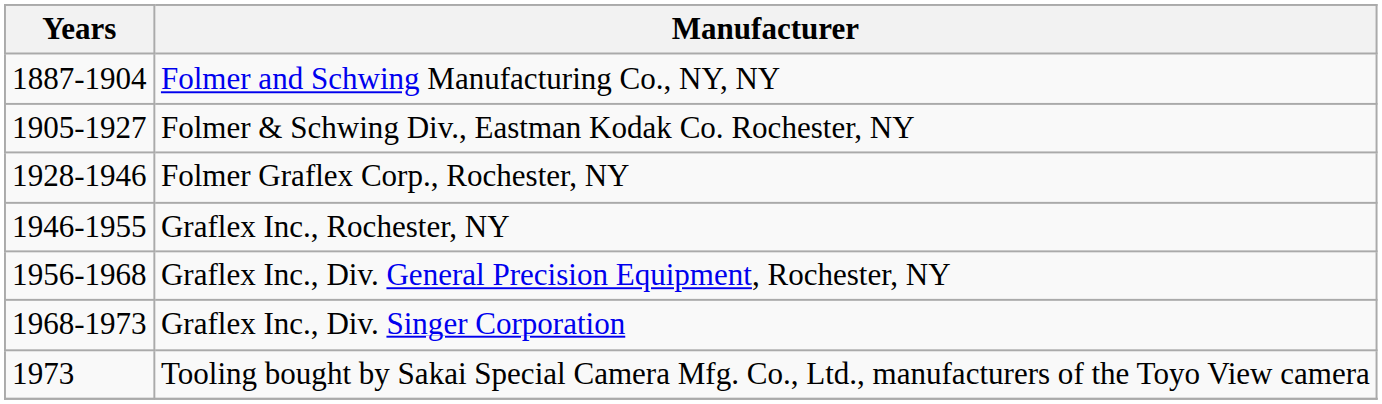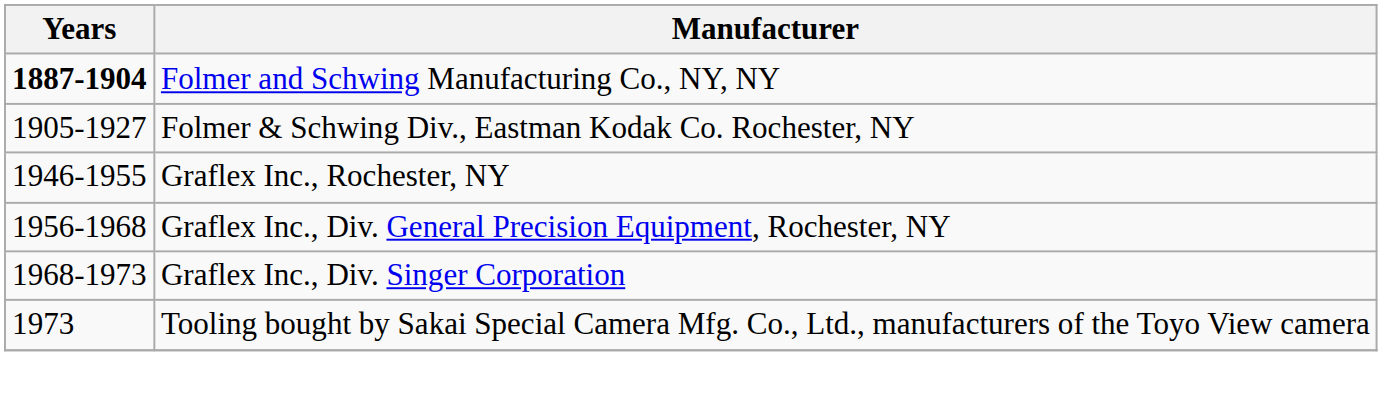 <table class="wikitable">
 <tr>
 <th>Years</th>
 <th>Manufacturer</th>
 </tr>
 <tr>
-<td>1887-1904</td>
+<td><strong>1887-1904</strong></td>
 <td><a href='#'>Folmer and Schwing</a> Manufacturing Co., NY, NY</td>
 </tr>
 <tr>
 <td>1905-1927</td>
 <td>Folmer & Schwing Div., Eastman Kodak Co. Rochester, NY</td>
-</tr>
-<tr>
-<td>1928-1946</td>
-<td>Folmer Graflex Corp., Rochester, NY</td>
 </tr>
 <tr>
 <td>1946-1955</td>
 <td>Graflex Inc., Rochester, NY</td>
 </tr>
 <tr>
 <td>1956-1968</td>
 <td>Graflex Inc., Div. <a href='#'>General Precision Equipment</a>, Rochester, NY</td>
 </tr>
 <tr>
 <td>1968-1973</td>
 <td>Graflex Inc., Div. <a href='#'>Singer Corporation</a></td>
 </tr>
 <tr>
 <td>1973</td>
 <td>Tooling bought by Sakai Special Camera Mfg. Co., Ltd., manufacturers of the Toyo View camera</td>
 </tr>
 <tr>
 </tr>
 </table>
